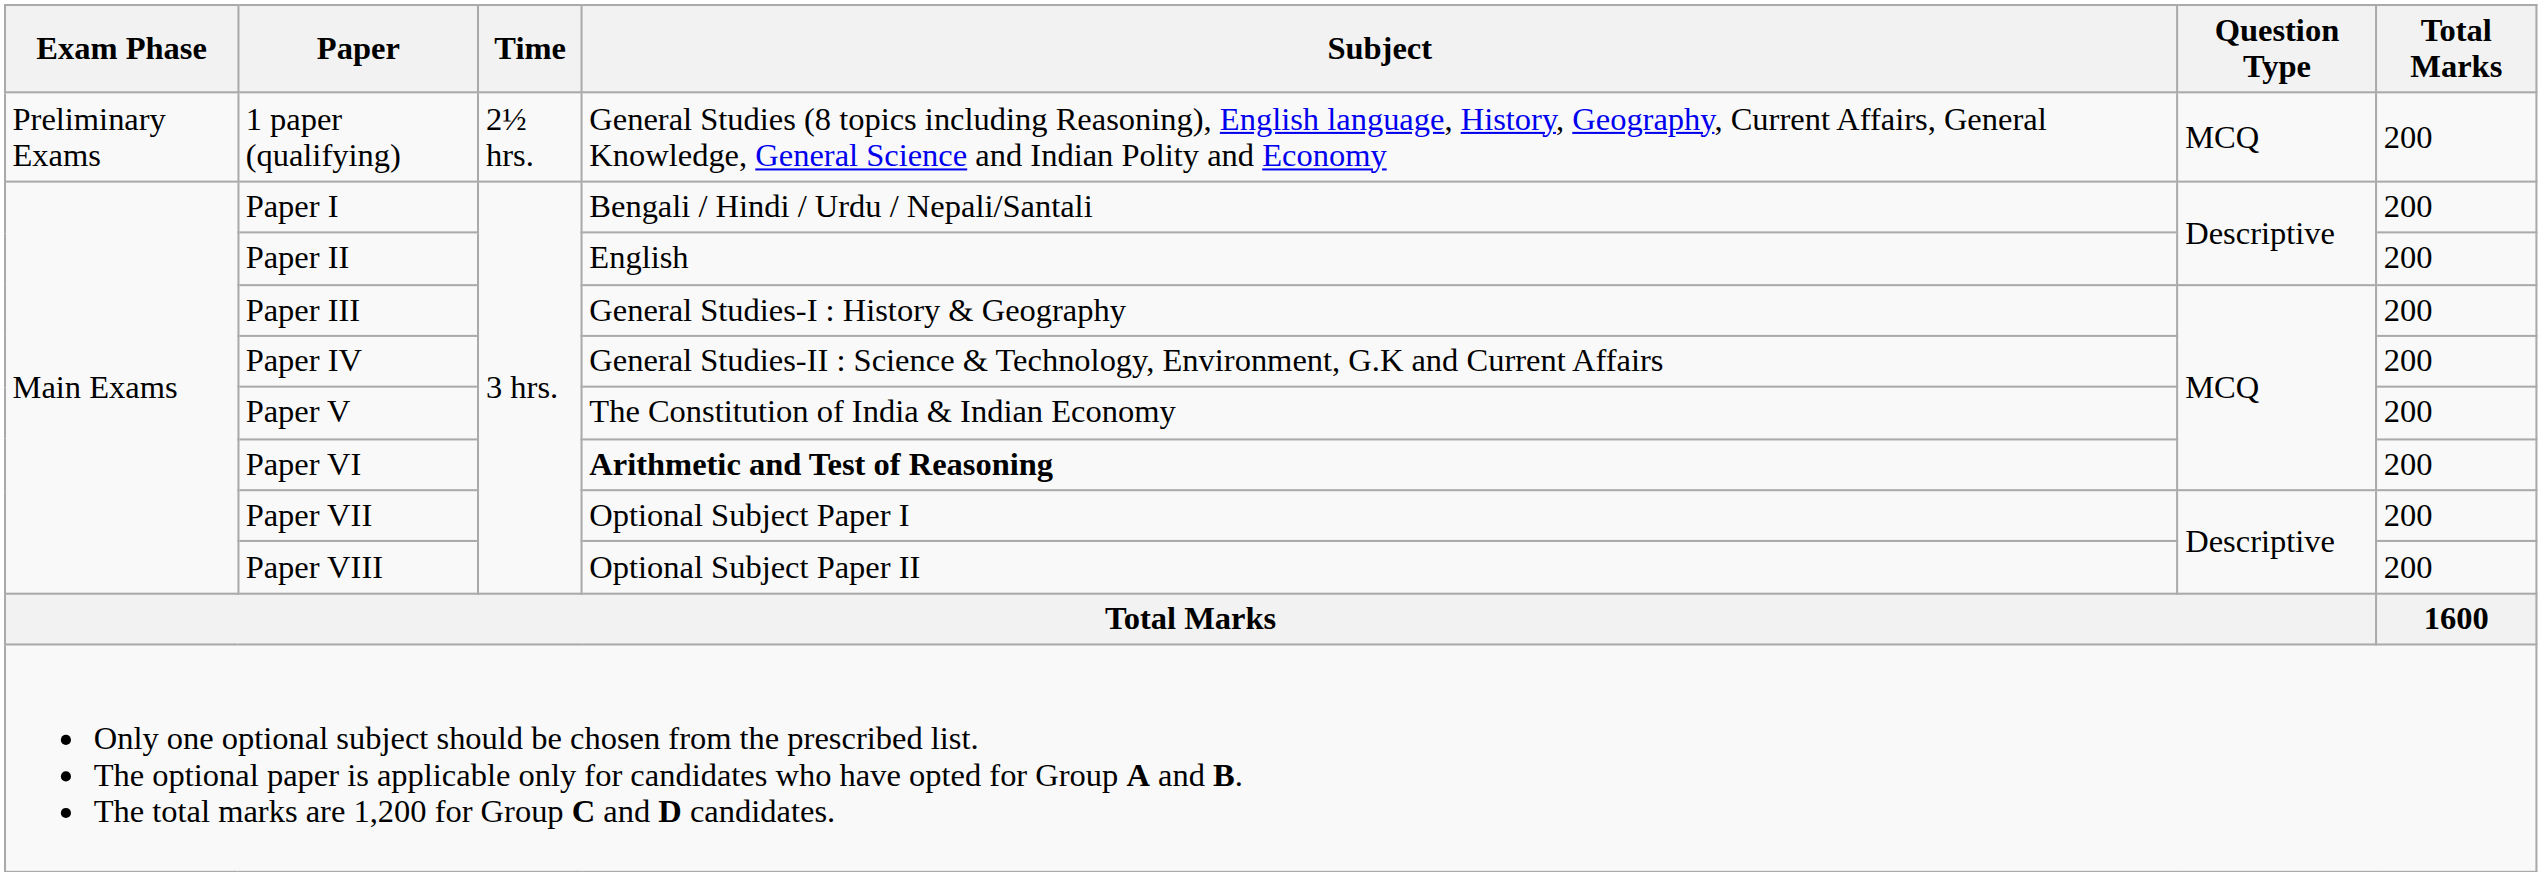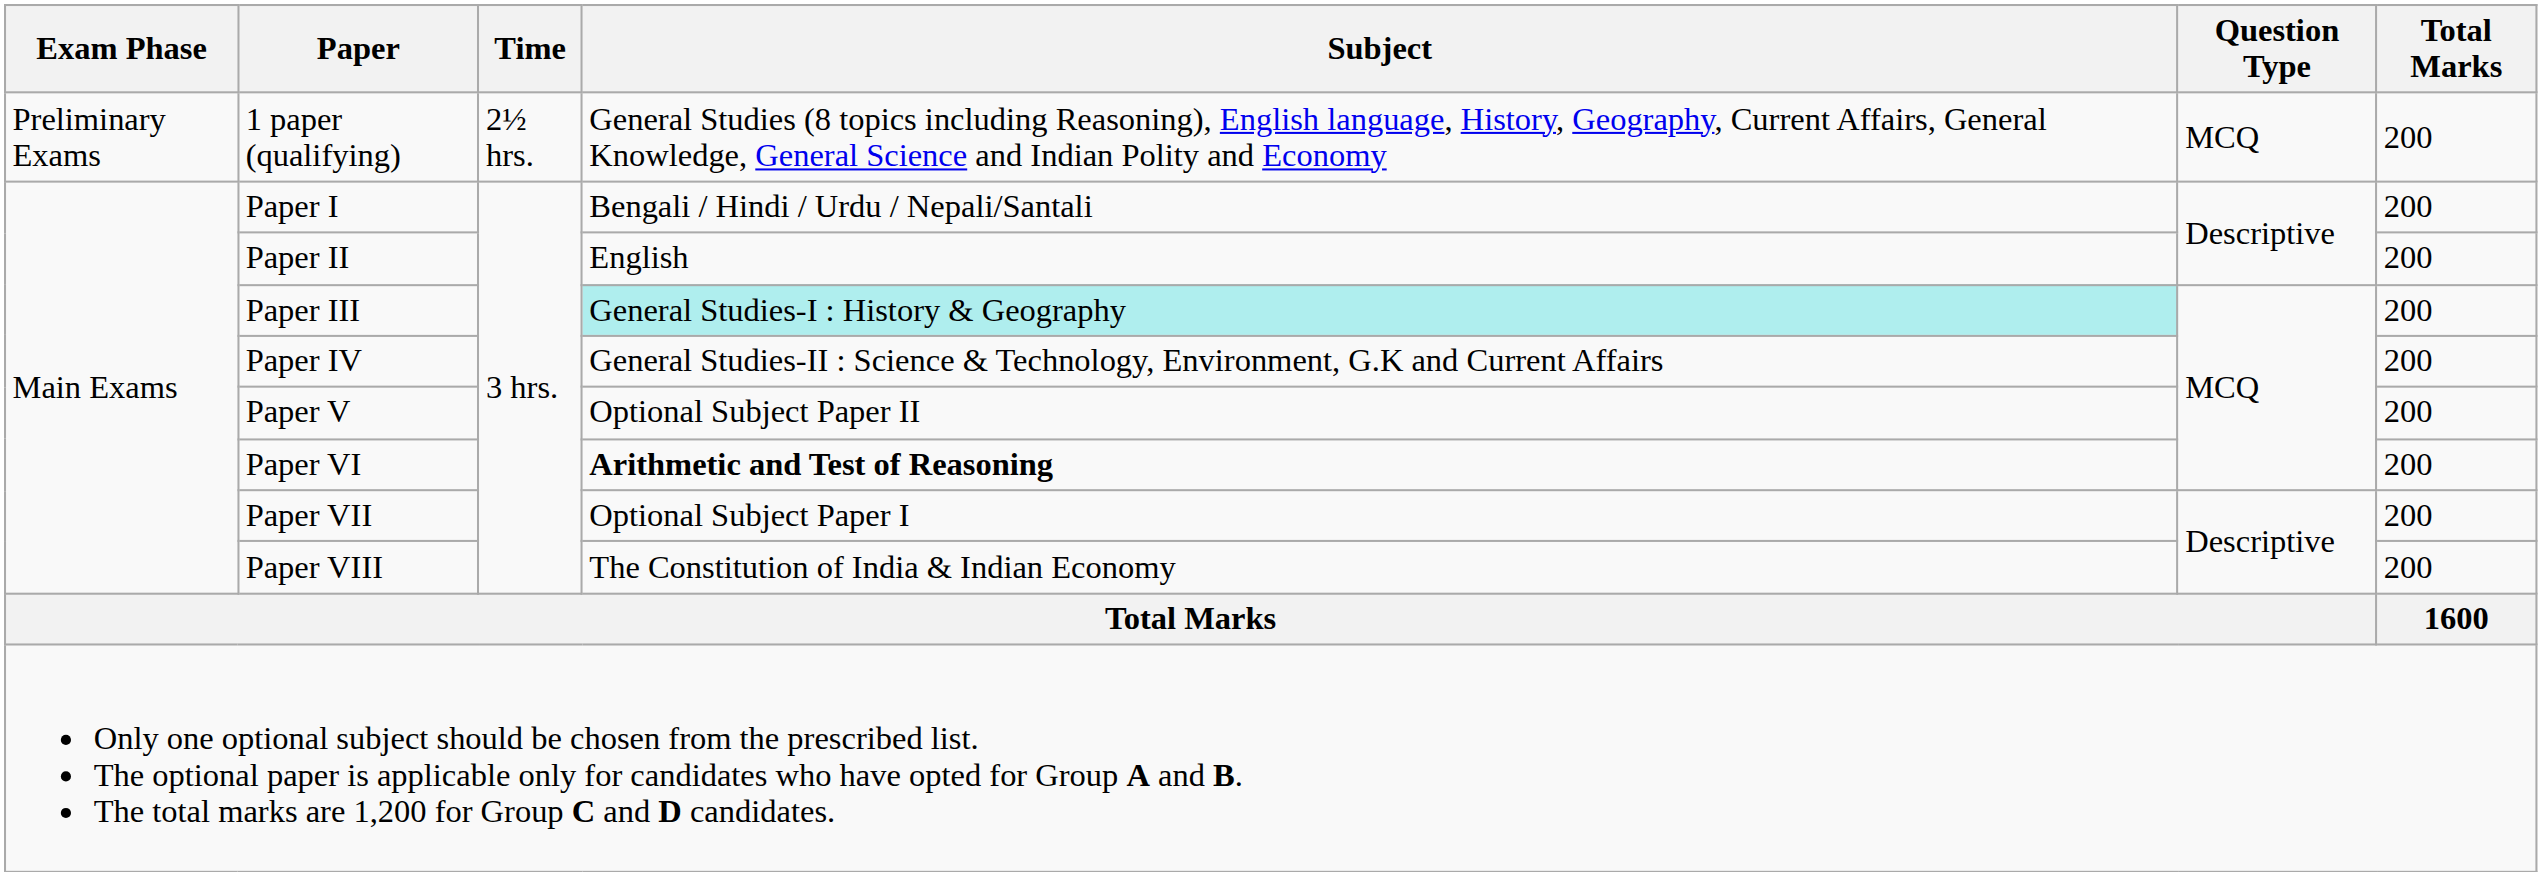 <table class="wikitable">
 <tr>
 <th>Exam Phase</th>
 <th>Paper</th>
 <th>Time</th>
 <th>Subject</th>
 <th>Question Type</th>
 <th>Total Marks</th>
 </tr>
 <tr>
 <td>Preliminary Exams</td>
 <td>1 paper (qualifying)</td>
 <td>2½ hrs.</td>
 <td>General Studies (8 topics including Reasoning), <a href='#'>English language</a>, <a href='#'>History</a>, <a href='#'>Geography</a>, Current Affairs, General Knowledge, <a href='#'>General Science</a> and Indian Polity and <a href='#'>Economy</a></td>
 <td>MCQ</td>
 <td>200</td>
 </tr>
 <tr>
 <td rowspan=8>Main Exams</td>
 <td>Paper I</td>
 <td rowspan=8>3 hrs.</td>
 <td>Bengali / Hindi / Urdu / Nepali/Santali</td>
 <td rowspan=2>Descriptive</td>
 <td>200</td>
 </tr>
 <tr>
 <td>Paper II</td>
 <td>English</td>
 <td>200</td>
 </tr>
 <tr>
 <td>Paper III</td>
-<td>General Studies-I : History & Geography</td>
+<td style="background: paleturquoise;">General Studies-I : History & Geography</td>
 <td rowspan=4>MCQ</td>
 <td>200</td>
 </tr>
 <tr>
 <td>Paper IV</td>
 <td>General Studies-II : Science & Technology, Environment, G.K and Current Affairs</td>
 <td>200</td>
 </tr>
 <tr>
 <td>Paper V</td>
-<td>The Constitution of India & Indian Economy</td>
+<td>Optional Subject Paper II</td>
 <td>200</td>
 </tr>
 <tr>
 <td>Paper VI</td>
 <td><strong>Arithmetic and Test of Reasoning</strong></td>
 <td>200</td>
 </tr>
 <tr>
 <td>Paper VII</td>
 <td>Optional Subject Paper I</td>
 <td rowspan=2>Descriptive</td>
 <td>200</td>
 </tr>
 <tr>
 <td>Paper VIII</td>
-<td>Optional Subject Paper II</td>
+<td>The Constitution of India & Indian Economy</td>
 <td>200</td>
 </tr>
 <tr>
 <th colspan=5>Total Marks</th>
 <th>1600</th>
 </tr>
 <tr>
 <td colspan=6><br><ul><li> Only one optional subject should be chosen from the prescribed list.</li><li>The optional paper is applicable only for candidates who have opted for Group <strong>A</strong> and <strong>B</strong>.</li><li> The total marks are 1,200 for Group <strong>C</strong> and <strong>D</strong> candidates.</li></ul></td>
 </tr>
 </table>
